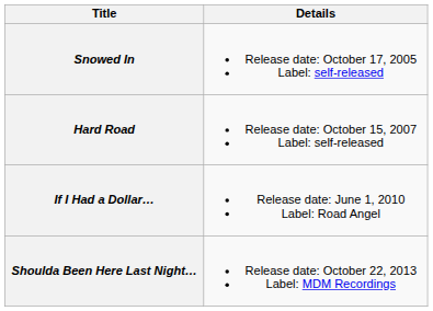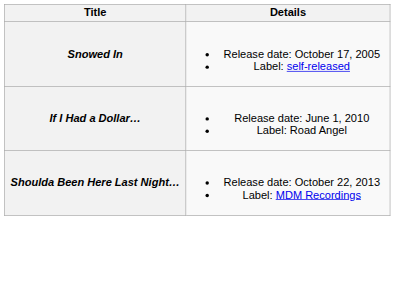 <table class="wikitable plainrowheaders" style="text-align:center;">
 <tr>
 <th style="width:16em;">Title</th>
 <th style="width:18em;">Details</th>
 </tr>
 <tr>
 <th scope="row"><em>Snowed In</em></th>
 <td><br><ul><li>Release date: October 17, 2005</li><li>Label: <a href='#'>self-released</a></li></ul></td>
 </tr>
 <tr>
-<th scope="row"><em>Hard Road</em></th>
-<td><br><ul><li>Release date: October 15, 2007</li><li>Label: self-released</li></ul></td>
-</tr>
-<tr>
 <th scope="row"><em>If I Had a Dollar…</em></th>
 <td><br><ul><li>Release date: June 1, 2010</li><li>Label: Road Angel</li></ul></td>
 </tr>
 <tr>
 <th scope="row"><em>Shoulda Been Here Last Night…</em></th>
 <td><br><ul><li>Release date: October 22, 2013</li><li>Label: <a href='#'>MDM Recordings</a></li></ul></td>
 </tr>
 </table>
